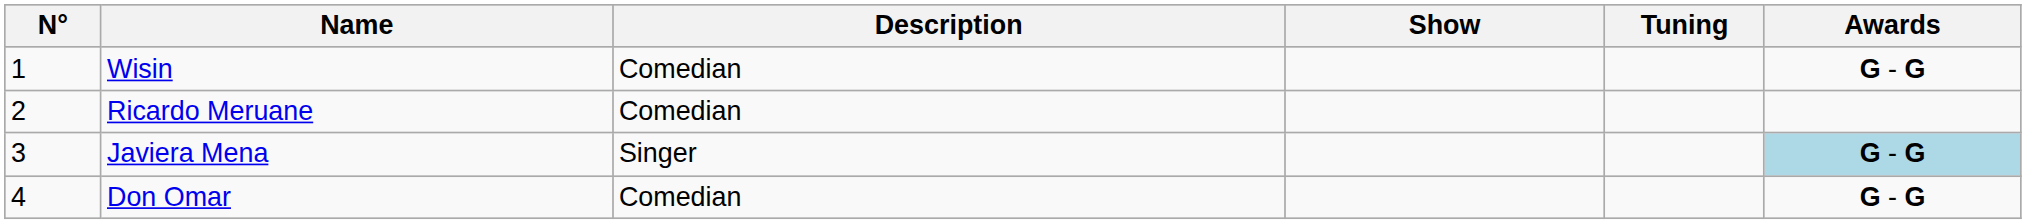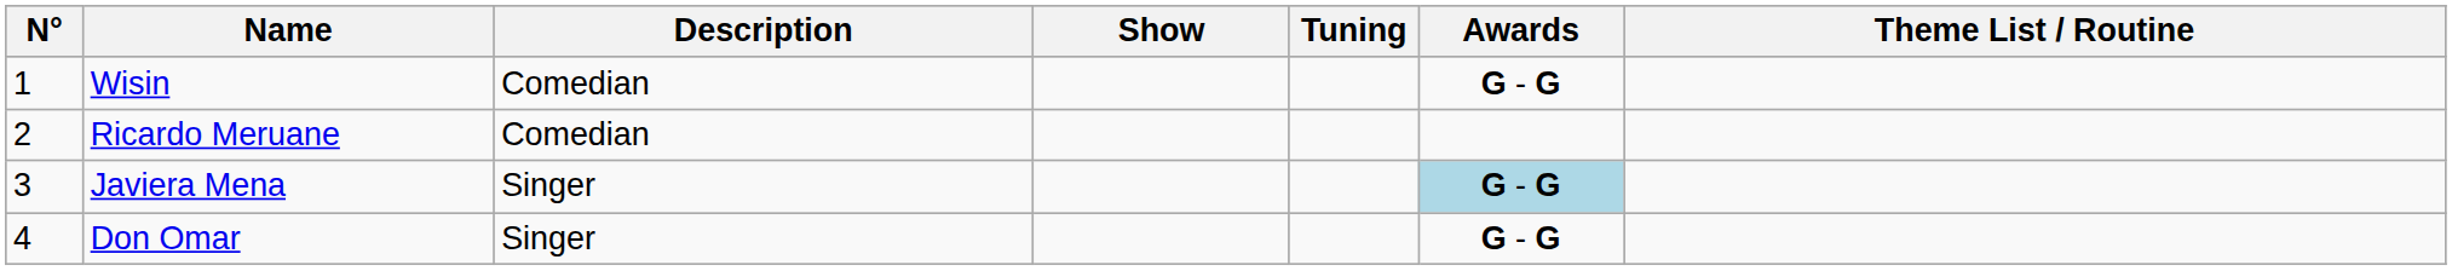 <table width="95%" class="wikitable">
 <tr valign="top">
 <th width=03%>N°</th>
 <th width=16%>Name</th>
 <th width=21%>Description</th>
 <th width=10%>Show</th>
 <th width=05%>Tuning</th>
 <th width=08%>Awards</th>
+<th width=32%>Theme List / Routine</th>
 </tr>
 <tr valign="top">
 <td style="background:#;">1</td>
 <td><a href='#'>Wisin</a></td>
 <td>Comedian</td>
 <td align="center"></td>
 <td align="right"></td>
 <td align="center"><span><abbr><strong>G</strong></abbr></span> - <span><abbr><strong>G</strong></abbr></span></td>
+<td></td>
 </tr>
 <tr valign="top">
 <td style="background:#;">2</td>
 <td><a href='#'>Ricardo Meruane</a></td>
 <td>Comedian</td>
 <td align="center"></td>
 <td align="right"></td>
 <td align="center"></td>
+<td></td>
 </tr>
 <tr valign="top">
 <td style="background:#;">3</td>
 <td><a href='#'>Javiera Mena</a></td>
 <td>Singer</td>
 <td align="center"></td>
 <td align="right"></td>
 <td align="center" style="background: lightblue;"><span><abbr><strong>G</strong></abbr></span> - <span><abbr><strong>G</strong></abbr></span></td>
+<td></td>
 </tr>
 <tr valign="top">
 <td style="background:#;">4</td>
 <td><a href='#'>Don Omar</a></td>
-<td>Comedian</td>
+<td>Singer</td>
 <td align="center"></td>
 <td align="right"></td>
 <td align="center"><span><abbr><strong>G</strong></abbr></span> - <span><abbr><strong>G</strong></abbr></span></td>
+<td></td>
 </tr>
 </table>
